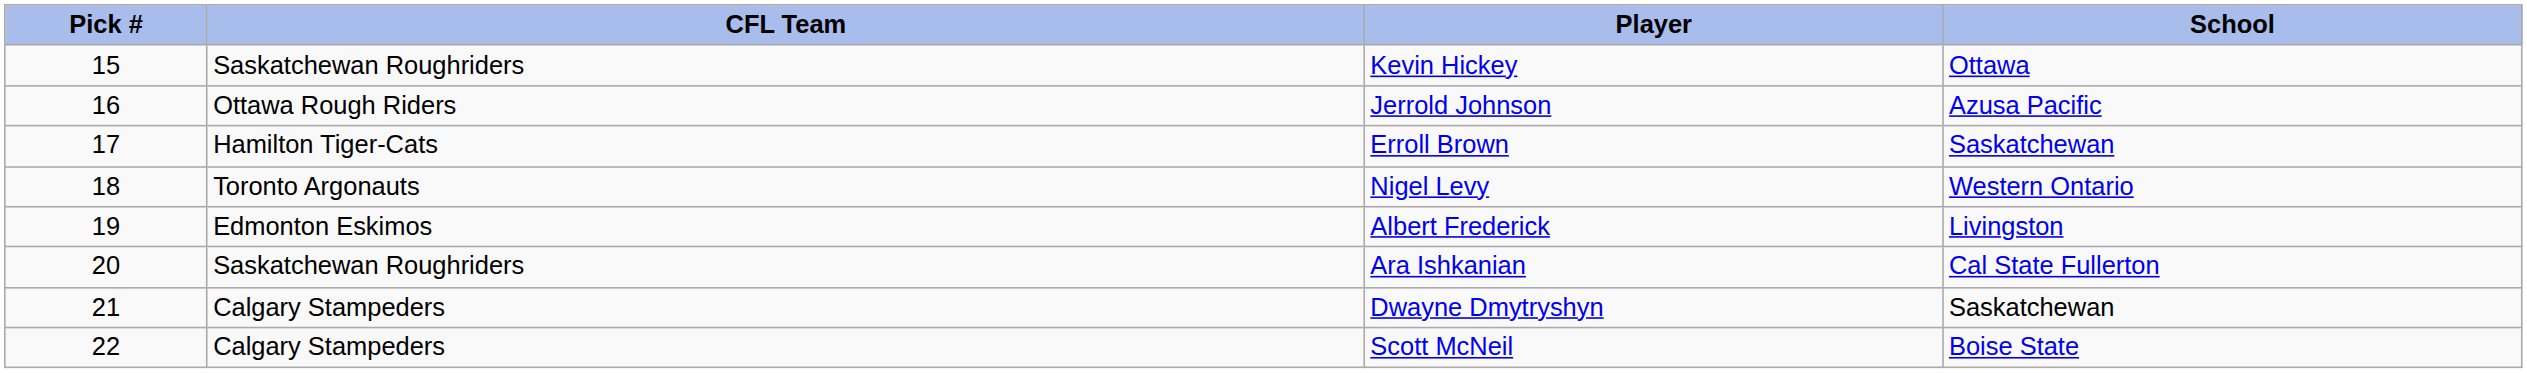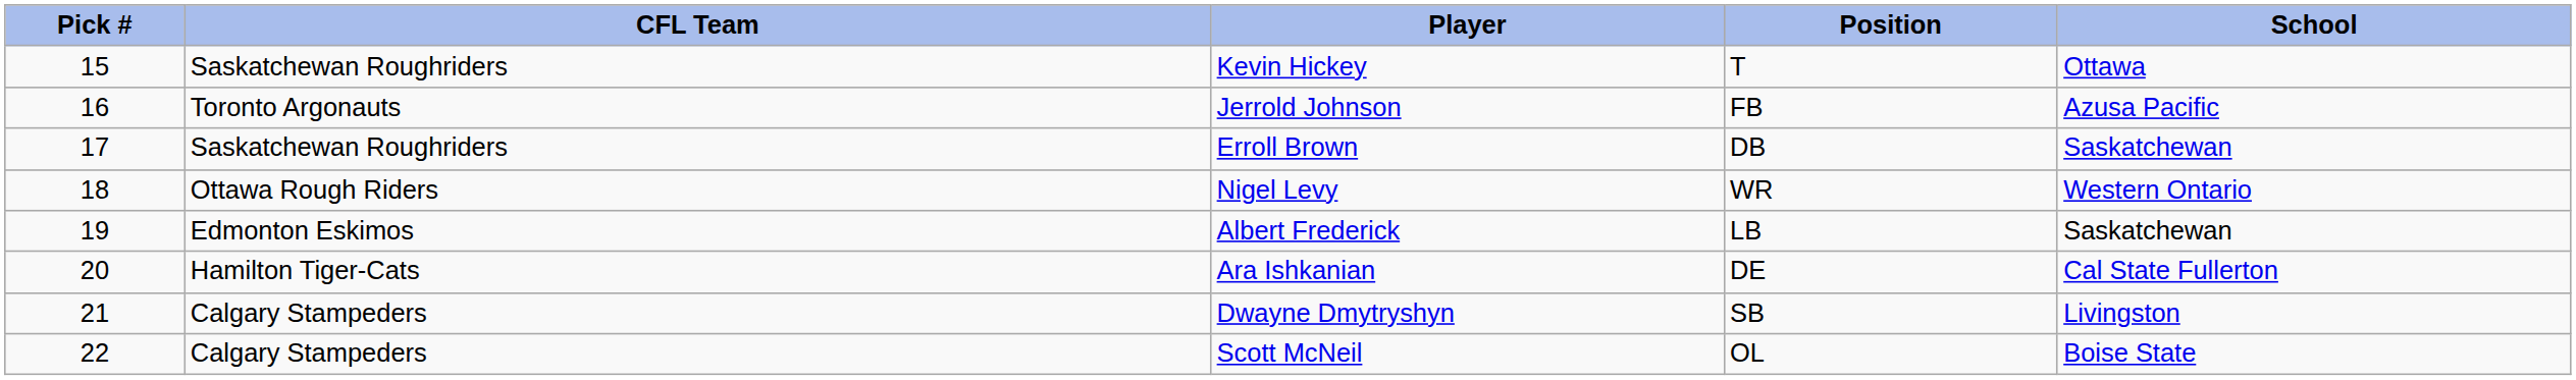 <table class="wikitable" style="width: 100%">
 <tr>
 <th style="background:#A8BDEC;" width=7%>Pick #</th>
 <th width=40% style="background:#A8BDEC;">CFL Team</th>
 <th width=20% style="background:#A8BDEC;">Player</th>
+<th width=13% style="background:#A8BDEC;">Position</th>
 <th width=20% style="background:#A8BDEC;">School</th>
 </tr>
 <tr>
 <td align=center>15</td>
 <td>Saskatchewan Roughriders</td>
 <td><a href='#'>Kevin Hickey</a></td>
+<td>T</td>
 <td><a href='#'>Ottawa</a></td>
 </tr>
 <tr>
 <td align=center>16</td>
-<td>Ottawa Rough Riders</td>
+<td>Toronto Argonauts</td>
 <td><a href='#'>Jerrold Johnson</a></td>
+<td>FB</td>
 <td><a href='#'>Azusa Pacific</a></td>
 </tr>
 <tr>
 <td align=center>17</td>
-<td>Hamilton Tiger-Cats</td>
+<td>Saskatchewan Roughriders</td>
 <td><a href='#'>Erroll Brown</a></td>
+<td>DB</td>
 <td><a href='#'>Saskatchewan</a></td>
 </tr>
 <tr>
 <td align=center>18</td>
-<td>Toronto Argonauts</td>
+<td>Ottawa Rough Riders</td>
 <td><a href='#'>Nigel Levy</a></td>
+<td>WR</td>
 <td><a href='#'>Western Ontario</a></td>
 </tr>
 <tr>
 <td align=center>19</td>
 <td>Edmonton Eskimos</td>
 <td><a href='#'>Albert Frederick</a></td>
-<td><a href='#'>Livingston</a></td>
+<td>LB</td>
+<td>Saskatchewan</td>
 </tr>
 <tr>
 <td align=center>20</td>
-<td>Saskatchewan Roughriders</td>
+<td>Hamilton Tiger-Cats</td>
 <td><a href='#'>Ara Ishkanian</a></td>
+<td>DE</td>
 <td><a href='#'>Cal State Fullerton</a></td>
 </tr>
 <tr>
 <td align=center>21</td>
 <td>Calgary Stampeders</td>
 <td><a href='#'>Dwayne Dmytryshyn</a></td>
-<td>Saskatchewan</td>
+<td>SB</td>
+<td><a href='#'>Livingston</a></td>
 </tr>
 <tr>
 <td align=center>22</td>
 <td>Calgary Stampeders</td>
 <td><a href='#'>Scott McNeil</a></td>
+<td>OL</td>
 <td><a href='#'>Boise State</a></td>
 </tr>
 </table>
